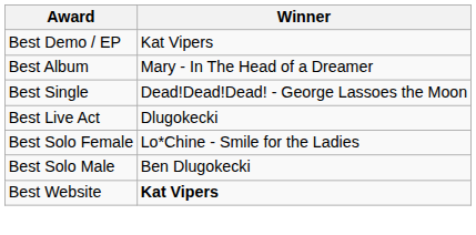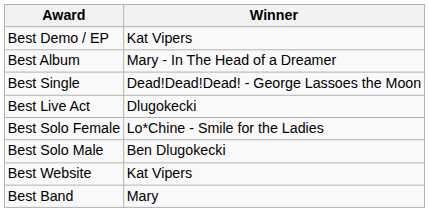 <table class="wikitable">
 <tr>
 <th>Award</th>
 <th>Winner</th>
 </tr>
 <tr>
 <td>Best Demo / EP</td>
 <td>Kat Vipers</td>
 </tr>
 <tr>
 <td>Best Album</td>
 <td>Mary - In The Head of a Dreamer</td>
 </tr>
 <tr>
 <td>Best Single</td>
 <td>Dead!Dead!Dead! - George Lassoes the Moon</td>
 </tr>
 <tr>
 <td>Best Live Act</td>
 <td>Dlugokecki</td>
 </tr>
 <tr>
 <td>Best Solo Female</td>
 <td>Lo*Chine - Smile for the Ladies</td>
 </tr>
 <tr>
 <td>Best Solo Male</td>
 <td>Ben Dlugokecki</td>
 </tr>
 <tr>
 <td>Best Website</td>
-<td><strong>Kat Vipers</strong></td>
+<td>Kat Vipers</td>
+</tr>
+<tr>
+<td>Best Band</td>
+<td>Mary</td>
 </tr>
 </table>
